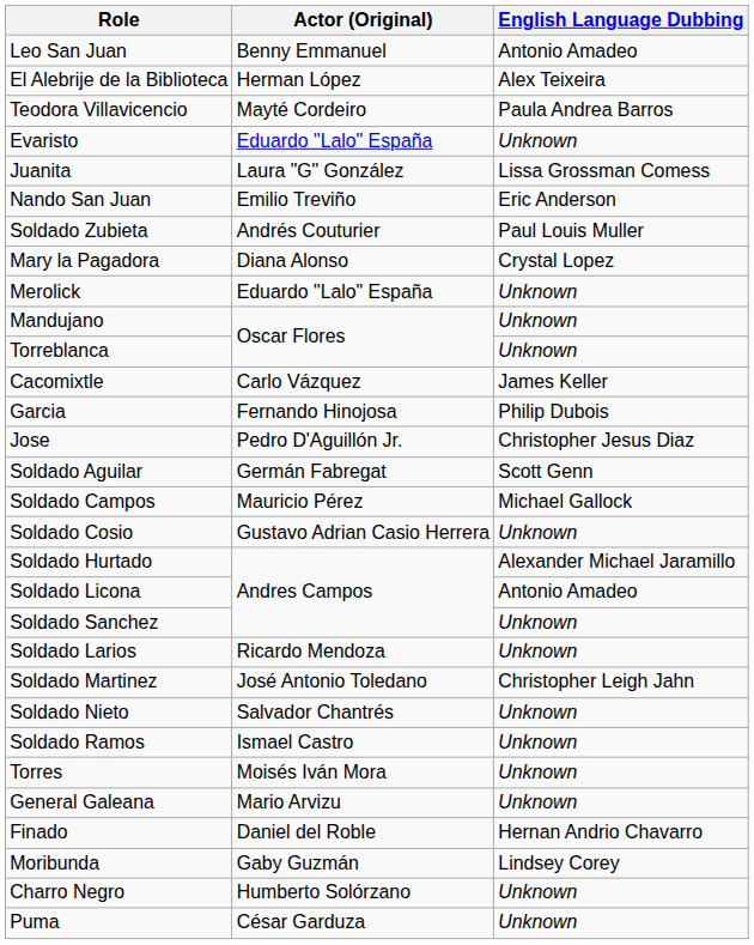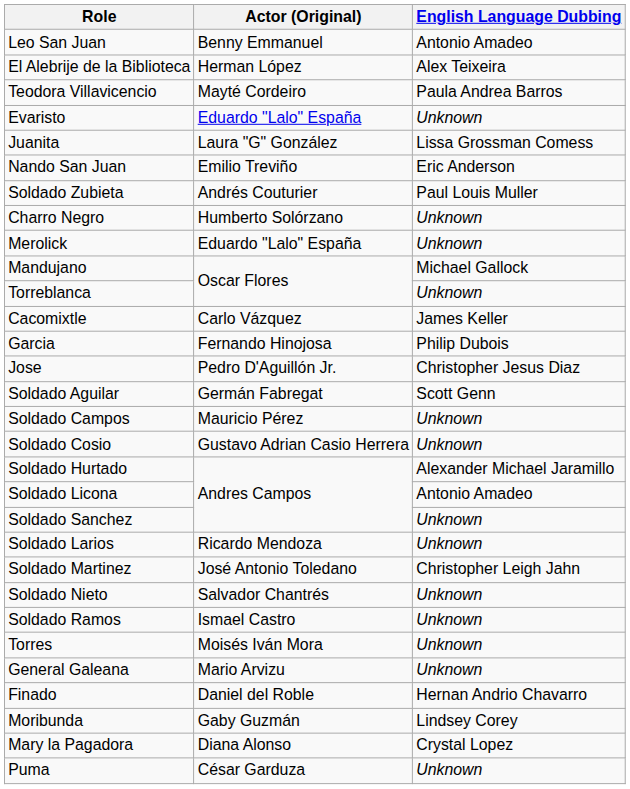 <table class="wikitable">
 <tr>
 <th>Role</th>
 <th> Actor (Original)</th>
 <th><a href='#'>English Language Dubbing</a></th>
 </tr>
 <tr>
 <td>Leo San Juan</td>
 <td>Benny Emmanuel</td>
 <td>Antonio Amadeo</td>
 </tr>
 <tr>
 <td>El Alebrije de la Biblioteca</td>
 <td>Herman López</td>
 <td>Alex Teixeira</td>
 </tr>
 <tr>
 <td>Teodora Villavicencio</td>
 <td>Mayté Cordeiro</td>
 <td>Paula Andrea Barros</td>
 </tr>
 <tr>
 <td>Evaristo</td>
 <td><a href='#'>Eduardo "Lalo" España</a></td>
 <td><em>Unknown</em></td>
 </tr>
 <tr>
 <td>Juanita</td>
 <td>Laura "G" González</td>
 <td>Lissa Grossman Comess</td>
 </tr>
 <tr>
 <td>Nando San Juan</td>
 <td>Emilio Treviño</td>
 <td>Eric Anderson</td>
 </tr>
 <tr>
 <td>Soldado Zubieta</td>
 <td>Andrés Couturier</td>
 <td>Paul Louis Muller</td>
 </tr>
 <tr>
-<td>Mary la Pagadora</td>
-<td>Diana Alonso</td>
-<td>Crystal Lopez</td>
+<td>Charro Negro</td>
+<td>Humberto Solórzano</td>
+<td><em>Unknown</em></td>
 </tr>
 <tr>
 <td>Merolick</td>
 <td>Eduardo "Lalo" España</td>
 <td><em>Unknown</em></td>
 </tr>
 <tr>
 <td>Mandujano</td>
 <td rowspan="2">Oscar Flores</td>
-<td><em>Unknown</em></td>
+<td>Michael Gallock</td>
 </tr>
 <tr>
 <td>Torreblanca</td>
 <td><em>Unknown</em></td>
 </tr>
 <tr>
 <td>Cacomixtle</td>
 <td>Carlo Vázquez</td>
 <td>James Keller</td>
 </tr>
 <tr>
 <td>Garcia</td>
 <td>Fernando Hinojosa</td>
 <td>Philip Dubois</td>
 </tr>
 <tr>
 <td>Jose</td>
 <td>Pedro D'Aguillón Jr.</td>
 <td>Christopher Jesus Diaz</td>
 </tr>
 <tr>
 <td>Soldado Aguilar</td>
 <td>Germán Fabregat</td>
 <td>Scott Genn</td>
 </tr>
 <tr>
 <td>Soldado Campos</td>
 <td>Mauricio Pérez</td>
-<td>Michael Gallock</td>
+<td><em>Unknown</em></td>
 </tr>
 <tr>
 <td>Soldado Cosio</td>
 <td>Gustavo Adrian Casio Herrera</td>
 <td><em>Unknown</em></td>
 </tr>
 <tr>
 <td>Soldado Hurtado</td>
 <td rowspan="3">Andres Campos</td>
 <td>Alexander Michael Jaramillo</td>
 </tr>
 <tr>
 <td>Soldado Licona</td>
 <td>Antonio Amadeo</td>
 </tr>
 <tr>
 <td>Soldado Sanchez</td>
 <td><em>Unknown</em></td>
 </tr>
 <tr>
 <td>Soldado Larios</td>
 <td>Ricardo Mendoza</td>
 <td><em>Unknown</em></td>
 </tr>
 <tr>
 <td>Soldado Martinez</td>
 <td>José Antonio Toledano</td>
 <td>Christopher Leigh Jahn</td>
 </tr>
 <tr>
 <td>Soldado Nieto</td>
 <td>Salvador Chantrés</td>
 <td><em>Unknown</em></td>
 </tr>
 <tr>
 <td>Soldado Ramos</td>
 <td>Ismael Castro</td>
 <td><em>Unknown</em></td>
 </tr>
 <tr>
 <td>Torres</td>
 <td>Moisés Iván Mora</td>
 <td><em>Unknown</em></td>
 </tr>
 <tr>
 <td>General Galeana</td>
 <td>Mario Arvizu</td>
 <td><em>Unknown</em></td>
 </tr>
 <tr>
 <td>Finado</td>
 <td>Daniel del Roble</td>
 <td>Hernan Andrio Chavarro</td>
 </tr>
 <tr>
 <td>Moribunda</td>
 <td>Gaby Guzmán</td>
 <td>Lindsey Corey</td>
 </tr>
 <tr>
-<td>Charro Negro</td>
-<td>Humberto Solórzano</td>
-<td><em>Unknown</em></td>
+<td>Mary la Pagadora</td>
+<td>Diana Alonso</td>
+<td>Crystal Lopez</td>
 </tr>
 <tr>
 <td>Puma</td>
 <td>César Garduza</td>
 <td><em>Unknown</em></td>
 </tr>
 </table>
